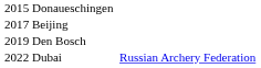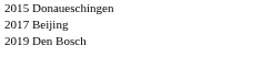 <table>
 <tr>
 <td>2015 Donaueschingen</td>
 <td></td>
 <td></td>
 <td></td>
 </tr>
 <tr>
 <td>2017 Beijing</td>
 <td></td>
 <td></td>
 <td></td>
 </tr>
 <tr>
 <td>2019 Den Bosch</td>
 <td></td>
 <td></td>
 <td></td>
 </tr>
-<tr>
-<td>2022 Dubai</td>
-<td></td>
-<td><a href='#'>Russian Archery Federation</a></td>
-<td></td>
-</tr>
 </table>
